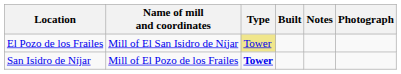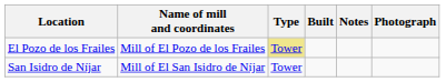 <table class="wikitable">
 <tr>
 <th>Location</th>
 <th>Name of mill<br>and coordinates</th>
 <th>Type</th>
 <th>Built</th>
 <th>Notes</th>
 <th>Photograph</th>
 </tr>
 <tr>
 <td><a href='#'>El Pozo de los Frailes</a></td>
-<td><a href='#'>Mill of El San Isidro de Níjar</a></td>
+<td><a href='#'>Mill of El Pozo de los Frailes</a></td>
 <td style="background: khaki;"><a href='#'>Tower</a></td>
 <td></td>
 <td></td>
 <td></td>
 </tr>
 <tr>
 <td><a href='#'>San Isidro de Níjar</a></td>
-<td><a href='#'>Mill of El Pozo de los Frailes</a></td>
-<td><strong><a href='#'>Tower</a></strong></td>
+<td><a href='#'>Mill of El San Isidro de Níjar</a></td>
+<td><a href='#'>Tower</a></td>
 <td></td>
 <td></td>
 <td></td>
 </tr>
 </table>
